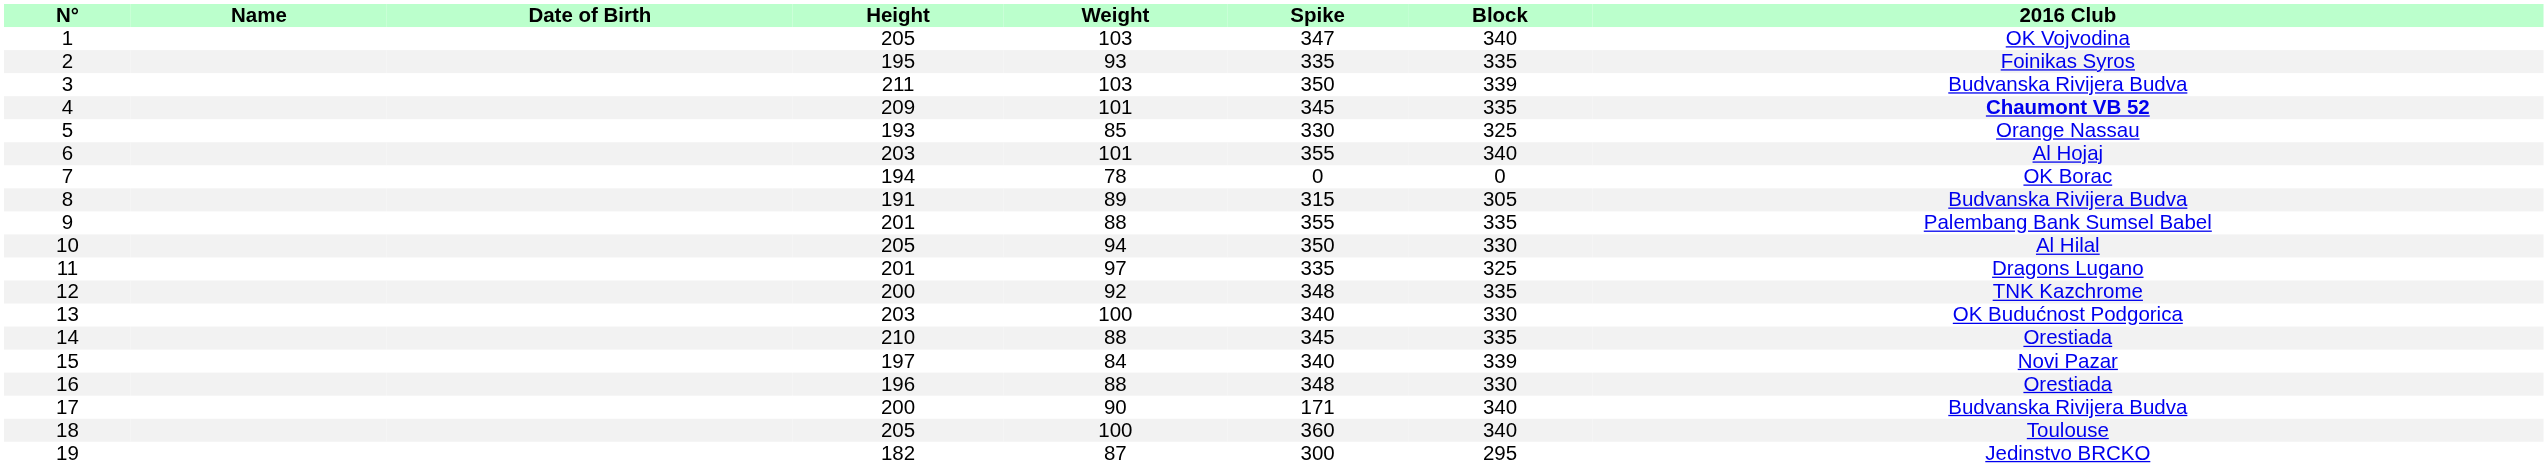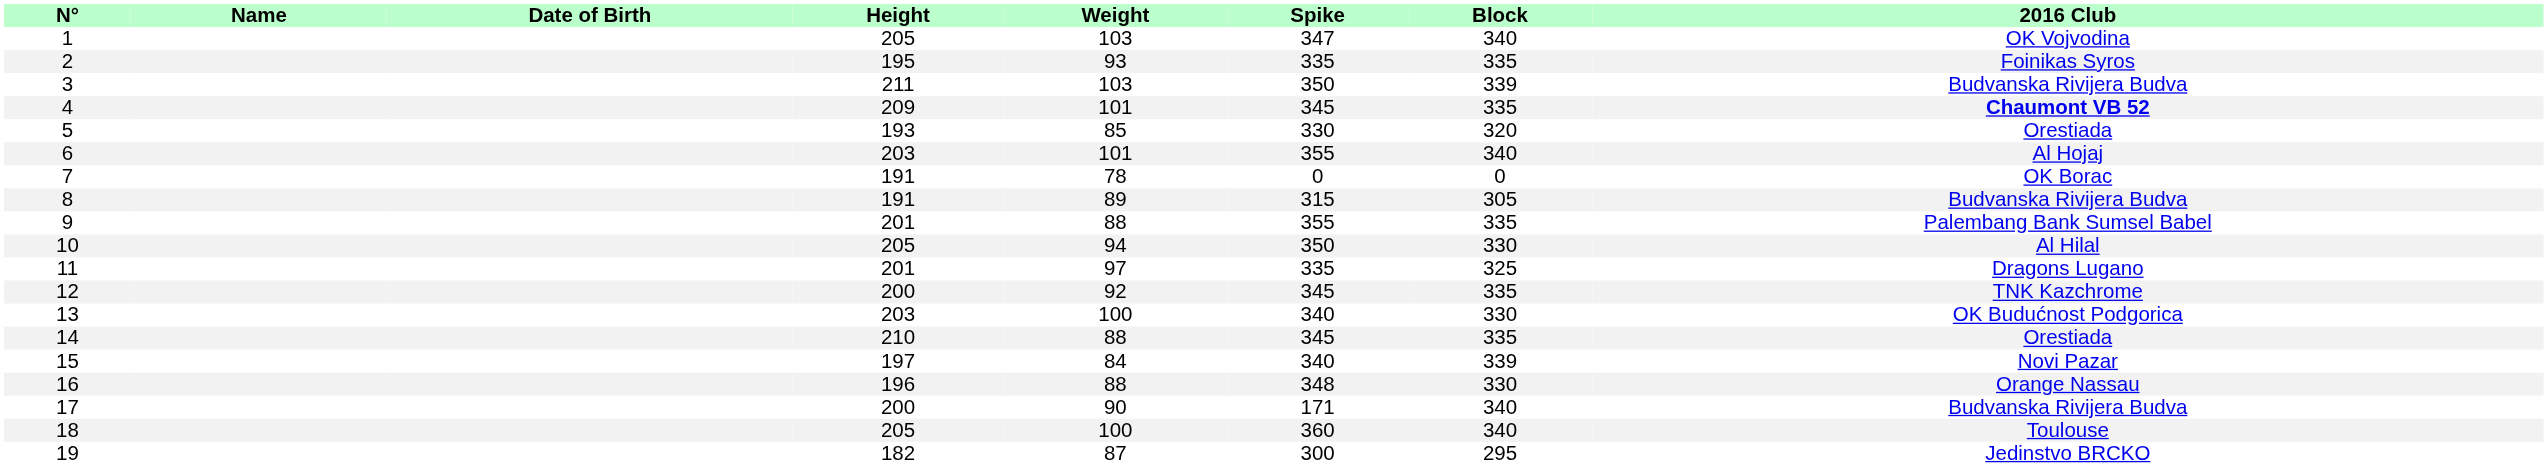 <table style="text-align:center; border:none;" cellpadding=0 cellspacing=0 width=100%>
 <tr style="background: #bbffcc;">
 <th width="5%">N°</th>
 <th width=200px>Name</th>
 <th>Date of Birth</th>
 <th>Height</th>
 <th>Weight</th>
 <th>Spike</th>
 <th>Block</th>
 <th>2016 Club</th>
 </tr>
 <tr>
 <td>1</td>
 <td></td>
 <td></td>
 <td>205</td>
 <td>103</td>
 <td>347</td>
 <td>340</td>
 <td><a href='#'>OK Vojvodina</a></td>
 </tr>
 <tr bgcolor="#f2f2f2">
 <td>2</td>
 <td></td>
 <td></td>
 <td>195</td>
 <td>93</td>
 <td>335</td>
 <td>335</td>
 <td><a href='#'>Foinikas Syros</a></td>
 </tr>
 <tr>
 <td>3</td>
 <td></td>
 <td></td>
 <td>211</td>
 <td>103</td>
 <td>350</td>
 <td>339</td>
 <td><a href='#'>Budvanska Rivijera Budva</a></td>
 </tr>
 <tr bgcolor="#f2f2f2">
 <td>4</td>
 <td></td>
 <td></td>
 <td>209</td>
 <td>101</td>
 <td>345</td>
 <td>335</td>
 <td><strong><a href='#'>Chaumont VB 52</a></strong></td>
 </tr>
 <tr>
 <td>5</td>
 <td></td>
 <td></td>
 <td>193</td>
 <td>85</td>
 <td>330</td>
-<td>325</td>
-<td><a href='#'>Orange Nassau</a></td>
+<td>320</td>
+<td><a href='#'>Orestiada</a></td>
 </tr>
 <tr bgcolor="#f2f2f2">
 <td>6</td>
 <td></td>
 <td></td>
 <td>203</td>
 <td>101</td>
 <td>355</td>
 <td>340</td>
 <td><a href='#'>Al Hojaj</a></td>
 </tr>
 <tr>
 <td>7</td>
 <td></td>
 <td></td>
-<td>194</td>
+<td>191</td>
 <td>78</td>
 <td>0</td>
 <td>0</td>
 <td><a href='#'>OK Borac</a></td>
 </tr>
 <tr bgcolor="#f2f2f2">
 <td>8</td>
 <td></td>
 <td></td>
 <td>191</td>
 <td>89</td>
 <td>315</td>
 <td>305</td>
 <td><a href='#'>Budvanska Rivijera Budva</a></td>
 </tr>
 <tr>
 <td>9</td>
 <td></td>
 <td></td>
 <td>201</td>
 <td>88</td>
 <td>355</td>
 <td>335</td>
 <td><a href='#'>Palembang Bank Sumsel Babel</a></td>
 </tr>
 <tr bgcolor="#f2f2f2">
 <td>10</td>
 <td></td>
 <td></td>
 <td>205</td>
 <td>94</td>
 <td>350</td>
 <td>330</td>
 <td><a href='#'>Al Hilal</a></td>
 </tr>
 <tr>
 <td>11</td>
 <td></td>
 <td></td>
 <td>201</td>
 <td>97</td>
 <td>335</td>
 <td>325</td>
 <td><a href='#'>Dragons Lugano</a></td>
 </tr>
 <tr bgcolor="#f2f2f2">
 <td>12</td>
 <td></td>
 <td></td>
 <td>200</td>
 <td>92</td>
-<td>348</td>
+<td>345</td>
 <td>335</td>
 <td><a href='#'>TNK Kazchrome</a></td>
 </tr>
 <tr>
 <td>13</td>
 <td></td>
 <td></td>
 <td>203</td>
 <td>100</td>
 <td>340</td>
 <td>330</td>
 <td><a href='#'>OK Budućnost Podgorica</a></td>
 </tr>
 <tr bgcolor="#f2f2f2">
 <td>14</td>
 <td></td>
 <td></td>
 <td>210</td>
 <td>88</td>
 <td>345</td>
 <td>335</td>
 <td><a href='#'>Orestiada</a></td>
 </tr>
 <tr>
 <td>15</td>
 <td></td>
 <td></td>
 <td>197</td>
 <td>84</td>
 <td>340</td>
 <td>339</td>
 <td><a href='#'>Novi Pazar</a></td>
 </tr>
 <tr bgcolor="#f2f2f2">
 <td>16</td>
 <td></td>
 <td></td>
 <td>196</td>
 <td>88</td>
 <td>348</td>
 <td>330</td>
-<td><a href='#'>Orestiada</a></td>
+<td><a href='#'>Orange Nassau</a></td>
 </tr>
 <tr>
 <td>17</td>
 <td></td>
 <td></td>
 <td>200</td>
 <td>90</td>
 <td>171</td>
 <td>340</td>
 <td><a href='#'>Budvanska Rivijera Budva</a></td>
 </tr>
 <tr bgcolor="#f2f2f2">
 <td>18</td>
 <td></td>
 <td></td>
 <td>205</td>
 <td>100</td>
 <td>360</td>
 <td>340</td>
 <td><a href='#'>Toulouse</a></td>
 </tr>
 <tr>
 <td>19</td>
 <td></td>
 <td></td>
 <td>182</td>
 <td>87</td>
 <td>300</td>
 <td>295</td>
 <td><a href='#'>Jedinstvo BRCKO</a></td>
 </tr>
 </table>
